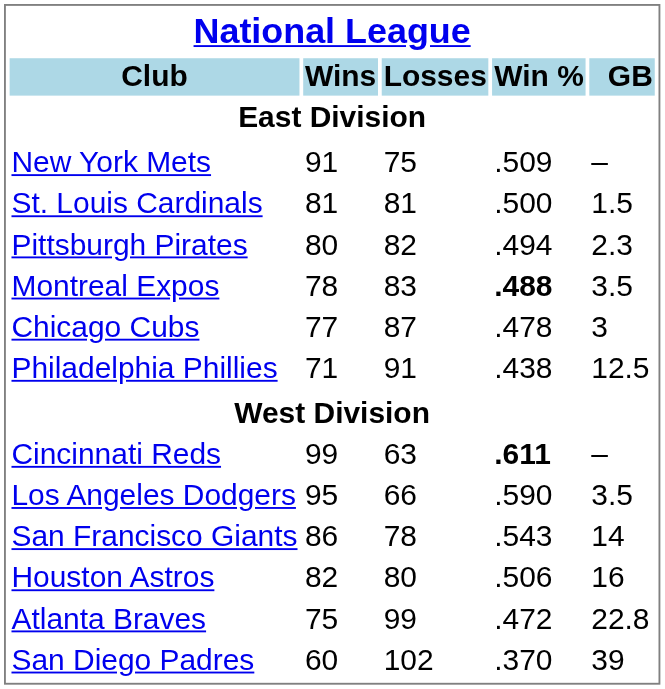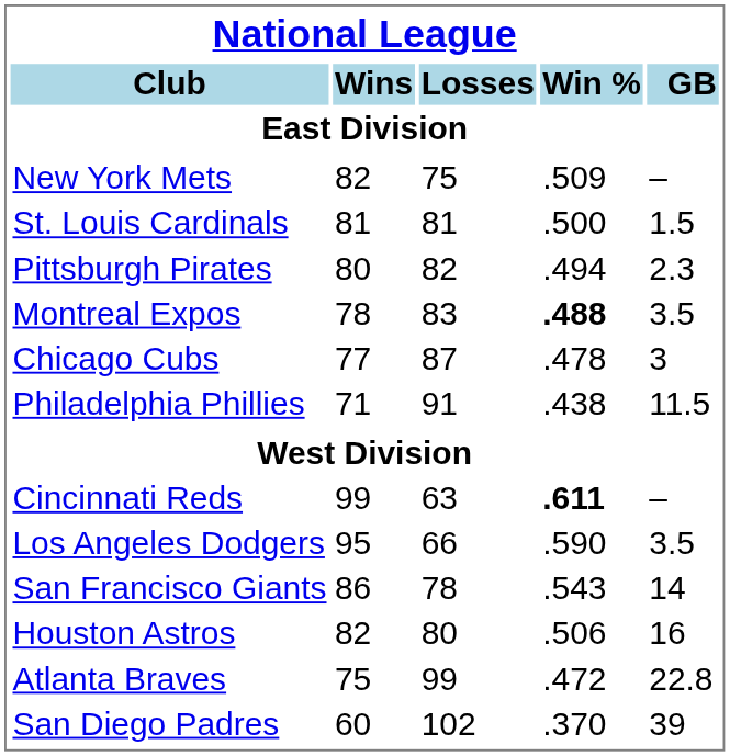 <table cellpadding="1" style="width:auto;border: 1px solid gray;">
 <tr align="center" style="font-size: larger;">
 <th colspan=5><a href='#'>National League</a></th>
 </tr>
 <tr style="background:lightblue;">
 <th>Club</th>
 <th>Wins</th>
 <th>Losses</th>
 <th>Win %</th>
 <th>  GB</th>
 </tr>
 <tr align="center" style="vertical-align: middle;" style="background:lightblue;">
 <th colspan=5>East Division</th>
 </tr>
 <tr>
 </tr>
 <tr>
 <td><a href='#'>New York Mets</a></td>
-<td>91</td>
+<td>82</td>
 <td>75</td>
 <td>.509</td>
 <td>–</td>
 </tr>
 <tr>
 <td><a href='#'>St. Louis Cardinals</a></td>
 <td>81</td>
 <td>81</td>
 <td>.500</td>
 <td>1.5</td>
 </tr>
 <tr>
 <td><a href='#'>Pittsburgh Pirates</a></td>
 <td>80</td>
 <td>82</td>
 <td>.494</td>
 <td>2.3</td>
 </tr>
 <tr>
 <td><a href='#'>Montreal Expos</a></td>
 <td>78</td>
 <td>83</td>
 <td><strong>.488</strong></td>
 <td>3.5</td>
 </tr>
 <tr>
 <td><a href='#'>Chicago Cubs</a></td>
 <td>77</td>
 <td>87</td>
 <td>.478</td>
 <td>3</td>
 </tr>
 <tr>
 <td><a href='#'>Philadelphia Phillies</a></td>
 <td>71</td>
 <td>91</td>
 <td>.438</td>
-<td>12.5</td>
+<td>11.5</td>
 </tr>
 <tr>
 </tr>
 <tr align="center" style="vertical-align: middle;" style="background:lightblue;">
 <th colspan=5>West Division</th>
 </tr>
 <tr>
 <td><a href='#'>Cincinnati Reds</a></td>
 <td>99</td>
 <td>63</td>
 <td><strong>.611</strong></td>
 <td>–</td>
 </tr>
 <tr>
 <td><a href='#'>Los Angeles Dodgers</a></td>
 <td>95</td>
 <td>66</td>
 <td>.590</td>
 <td>3.5</td>
 </tr>
 <tr>
 <td><a href='#'>San Francisco Giants</a></td>
 <td>86</td>
 <td>78</td>
 <td>.543</td>
 <td>14</td>
 </tr>
 <tr>
 <td><a href='#'>Houston Astros</a></td>
 <td>82</td>
 <td>80</td>
 <td>.506</td>
 <td>16</td>
 </tr>
 <tr>
 <td><a href='#'>Atlanta Braves</a></td>
 <td>75</td>
 <td>99</td>
 <td>.472</td>
 <td>22.8</td>
 </tr>
 <tr>
 <td><a href='#'>San Diego Padres</a></td>
 <td>60</td>
 <td>102</td>
 <td>.370</td>
 <td>39</td>
 </tr>
 </table>
